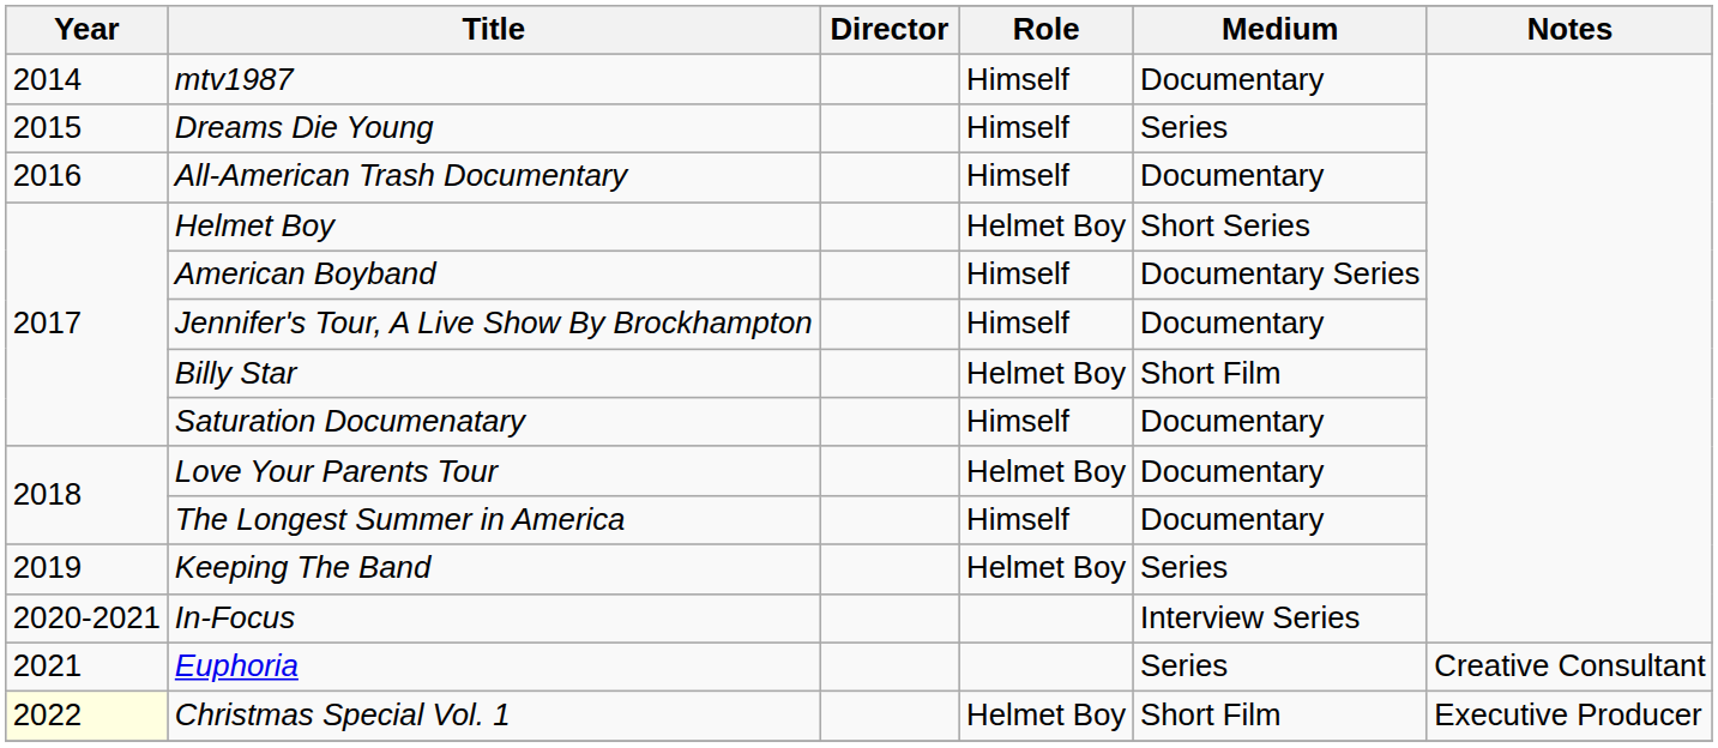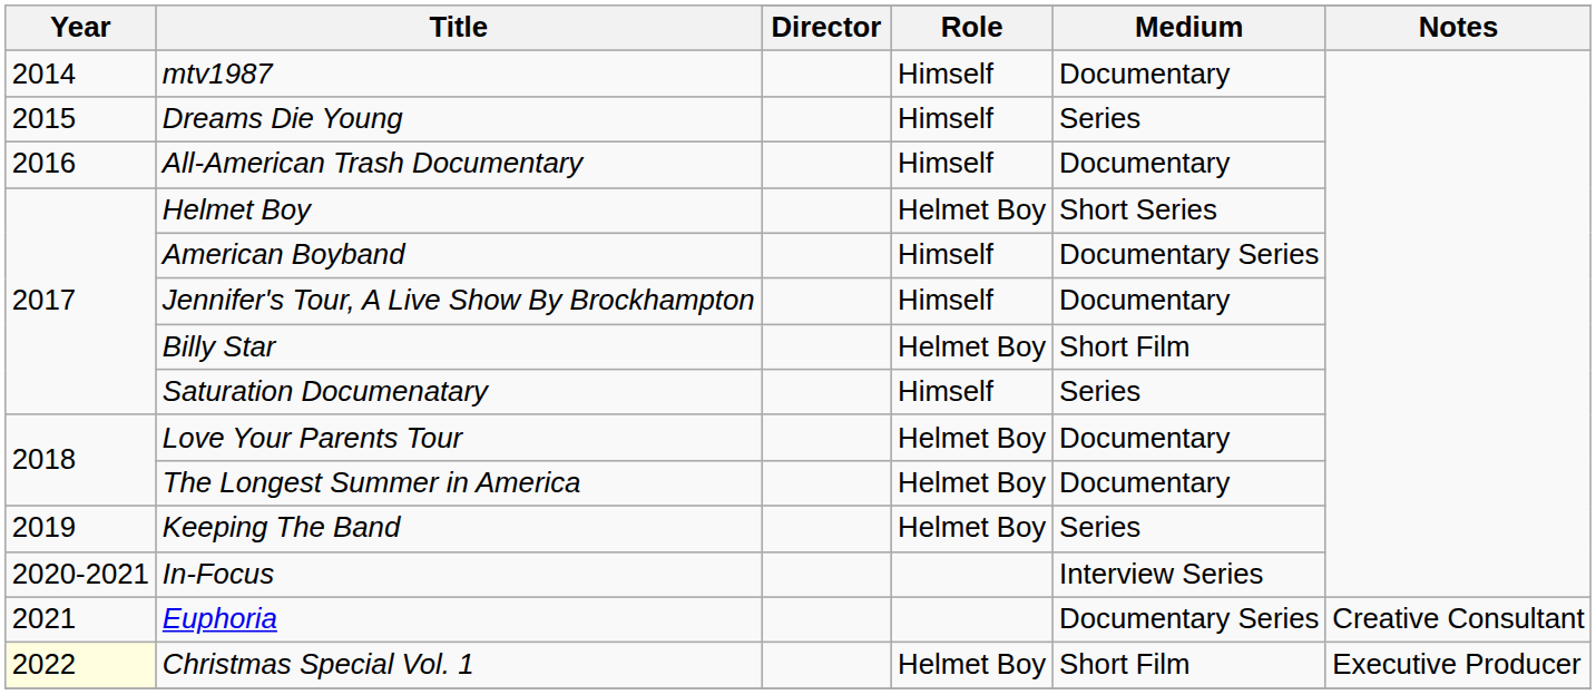 <table class="wikitable">
 <tr>
 <th rowspan="2">Year</th>
 <th rowspan="2">Title</th>
 </tr>
 <tr>
 <th style="width:65px;">Director</th>
 <th>Role</th>
 <th>Medium</th>
 <th>Notes</th>
 </tr>
 <tr>
 <td>2014</td>
 <td><em>mtv1987</em></td>
 <td></td>
 <td>Himself</td>
 <td>Documentary</td>
 <td rowspan="12"></td>
 </tr>
 <tr>
 <td>2015</td>
 <td><em>Dreams Die Young</em></td>
 <td></td>
 <td>Himself</td>
 <td>Series</td>
 </tr>
 <tr>
 <td>2016</td>
 <td><em>All-American Trash Documentary</em></td>
 <td></td>
 <td>Himself</td>
 <td>Documentary</td>
 </tr>
 <tr>
 <td rowspan="5">2017</td>
 <td><em>Helmet Boy</em></td>
 <td></td>
 <td>Helmet Boy</td>
 <td>Short Series</td>
 </tr>
 <tr>
 <td><em>American Boyband</em></td>
 <td></td>
 <td>Himself</td>
 <td>Documentary Series</td>
 </tr>
 <tr>
 <td><em>Jennifer's Tour, A Live Show By Brockhampton</em></td>
 <td></td>
 <td>Himself</td>
 <td>Documentary</td>
 </tr>
 <tr>
 <td><em>Billy Star</em></td>
 <td></td>
 <td>Helmet Boy</td>
 <td>Short Film</td>
 </tr>
 <tr>
 <td><em>Saturation Documenatary</em></td>
 <td></td>
 <td>Himself</td>
-<td>Documentary</td>
+<td>Series</td>
 </tr>
 <tr>
 <td rowspan="2">2018</td>
 <td><em>Love Your Parents Tour</em></td>
 <td></td>
 <td>Helmet Boy</td>
 <td>Documentary</td>
 </tr>
 <tr>
 <td><em>The Longest Summer in America</em></td>
 <td></td>
-<td>Himself</td>
+<td>Helmet Boy</td>
 <td>Documentary</td>
 </tr>
 <tr>
 <td>2019</td>
 <td><em>Keeping The Band</em></td>
 <td></td>
 <td>Helmet Boy</td>
 <td>Series</td>
 </tr>
 <tr>
 <td>2020-2021</td>
 <td><em>In-Focus</em></td>
 <td></td>
 <td></td>
 <td>Interview Series</td>
 </tr>
 <tr>
 <td>2021</td>
 <td><em> <a href='#'>Euphoria</a></em></td>
 <td></td>
 <td></td>
-<td>Series</td>
+<td>Documentary Series</td>
 <td>Creative Consultant</td>
 </tr>
 <tr>
 <td style="background: lightyellow;">2022</td>
 <td><em>Christmas Special Vol. 1</em></td>
 <td></td>
 <td>Helmet Boy</td>
 <td>Short Film</td>
 <td>Executive Producer</td>
 </tr>
 <tr>
 </tr>
 </table>
